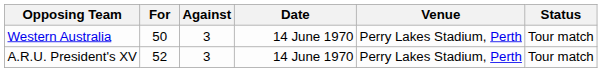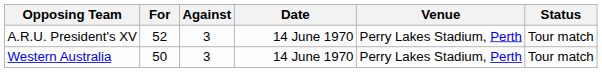 <table class=wikitable>
 <tr>
 <th>Opposing Team</th>
 <th>For</th>
 <th>Against</th>
 <th>Date</th>
 <th>Venue</th>
 <th>Status</th>
 </tr>
 <tr bgcolor=#fdfdfd>
+<td>A.R.U. President's XV</td>
+<td align=center width=40>52</td>
+<td align=center width=40>3</td>
+<td width=140 align=right>14 June 1970</td>
+<td>Perry Lakes Stadium, <a href='#'>Perth</a></td>
+<td>Tour match</td>
+</tr>
+<tr bgcolor=#fdfdfd>
 <td><a href='#'>Western Australia</a></td>
 <td align=center width=40>50</td>
 <td align=center width=40>3</td>
 <td width=140 align=right>14 June 1970</td>
 <td>Perry Lakes Stadium, <a href='#'>Perth</a></td>
 <td>Tour match</td>
 </tr>
-<tr bgcolor=#fdfdfd>
-<td>A.R.U. President's XV</td>
-<td align=center width=40>52</td>
-<td align=center width=40>3</td>
-<td width=140 align=right>14 June 1970</td>
-<td>Perry Lakes Stadium, <a href='#'>Perth</a></td>
-<td>Tour match</td>
-</tr>
 </table>
